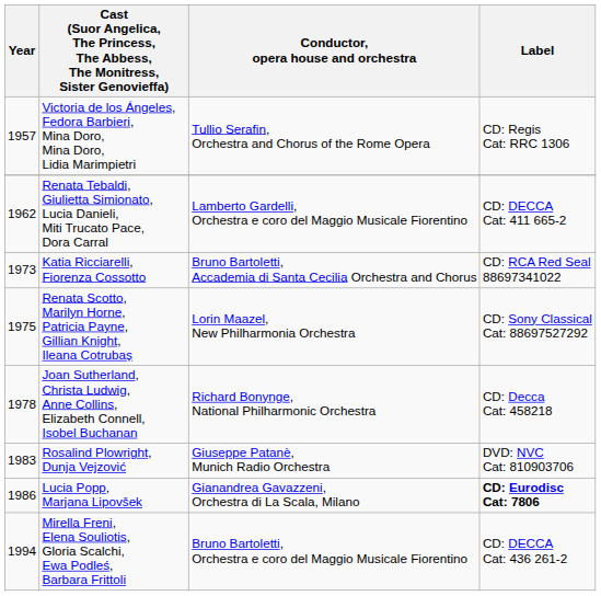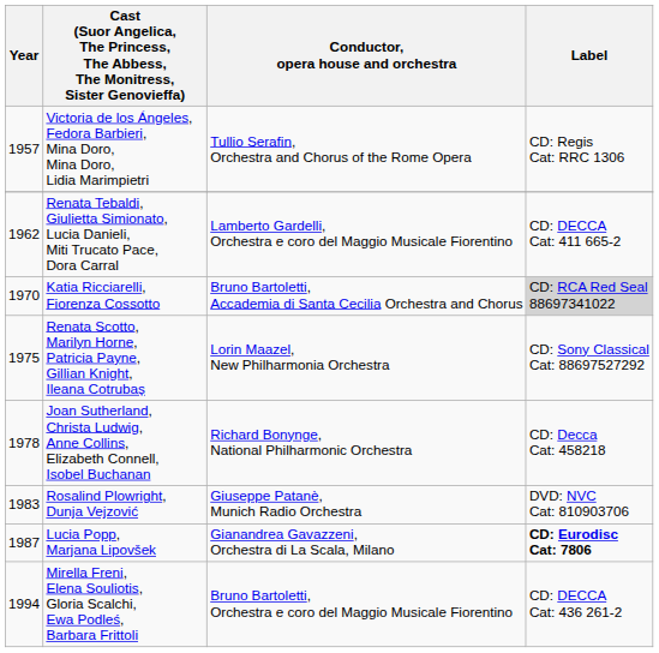 <table class="wikitable">
 <tr>
 <th>Year</th>
 <th width="180">Cast<br>(Suor Angelica,<br>The Princess,<br>The Abbess,<br>The Monitress,<br>Sister Genovieffa)</th>
 <th>Conductor,<br>opera house and orchestra</th>
 <th>Label</th>
 </tr>
 <tr>
 <td>1957</td>
 <td><a href='#'>Victoria de los Ángeles</a>,<br><a href='#'>Fedora Barbieri</a>,<br>Mina Doro,<br>Mina Doro,<br>Lidia Marimpietri</td>
 <td><a href='#'>Tullio Serafin</a>,<br>Orchestra and Chorus of the Rome Opera</td>
 <td>CD: Regis<br>Cat: RRC 1306</td>
 </tr>
 <tr>
 </tr>
 <tr>
 <td>1962</td>
 <td><a href='#'>Renata Tebaldi</a>,<br><a href='#'>Giulietta Simionato</a>,<br>Lucia Danieli,<br>Miti Trucato Pace,<br>Dora Carral</td>
 <td><a href='#'>Lamberto Gardelli</a>,<br>Orchestra e coro del Maggio Musicale Fiorentino</td>
 <td>CD: <a href='#'>DECCA</a><br>Cat: 411 665-2</td>
 </tr>
 <tr>
-<td>1973</td>
+<td>1970</td>
 <td><a href='#'>Katia Ricciarelli</a>,<br><a href='#'>Fiorenza Cossotto</a></td>
 <td><a href='#'>Bruno Bartoletti</a>,<br><a href='#'>Accademia di Santa Cecilia</a> Orchestra and Chorus</td>
-<td>CD: <a href='#'>RCA Red Seal</a><br>88697341022</td>
+<td style="background: lightgrey;">CD: <a href='#'>RCA Red Seal</a><br>88697341022</td>
 </tr>
 <tr>
 <td>1975</td>
 <td><a href='#'>Renata Scotto</a>,<br><a href='#'>Marilyn Horne</a>,<br><a href='#'>Patricia Payne</a>,<br><a href='#'>Gillian Knight</a>,<br><a href='#'>Ileana Cotrubaș</a></td>
 <td><a href='#'>Lorin Maazel</a>,<br>New Philharmonia Orchestra</td>
 <td>CD: <a href='#'>Sony Classical</a><br>Cat: 88697527292</td>
 </tr>
 <tr>
 <td>1978</td>
 <td><a href='#'>Joan Sutherland</a>,<br><a href='#'>Christa Ludwig</a>,<br><a href='#'>Anne Collins</a>,<br>Elizabeth Connell,<br><a href='#'>Isobel Buchanan</a></td>
 <td><a href='#'>Richard Bonynge</a>,<br>National Philharmonic Orchestra</td>
 <td>CD: <a href='#'>Decca</a><br>Cat: 458218</td>
 </tr>
 <tr>
 <td>1983</td>
 <td><a href='#'>Rosalind Plowright</a>,<br><a href='#'>Dunja Vejzović</a></td>
 <td><a href='#'>Giuseppe Patanè</a>,<br>Munich Radio Orchestra</td>
 <td>DVD: <a href='#'>NVC</a><br>Cat: 810903706</td>
 </tr>
 <tr>
-<td>1986</td>
+<td>1987</td>
 <td><a href='#'>Lucia Popp</a>,<br><a href='#'>Marjana Lipovšek</a></td>
 <td><a href='#'>Gianandrea Gavazzeni</a>,<br>Orchestra di La Scala, Milano</td>
 <td><strong>CD: <a href='#'>Eurodisc</a><br>Cat: 7806</strong></td>
 </tr>
 <tr>
 <td>1994</td>
 <td><a href='#'>Mirella Freni</a>,<br><a href='#'>Elena Souliotis</a>,<br>Gloria Scalchi,<br><a href='#'>Ewa Podleś</a>,<br><a href='#'>Barbara Frittoli</a></td>
 <td><a href='#'>Bruno Bartoletti</a>,<br>Orchestra e coro del Maggio Musicale Fiorentino</td>
 <td>CD: <a href='#'>DECCA</a><br>Cat: 436 261-2</td>
 </tr>
 </table>
